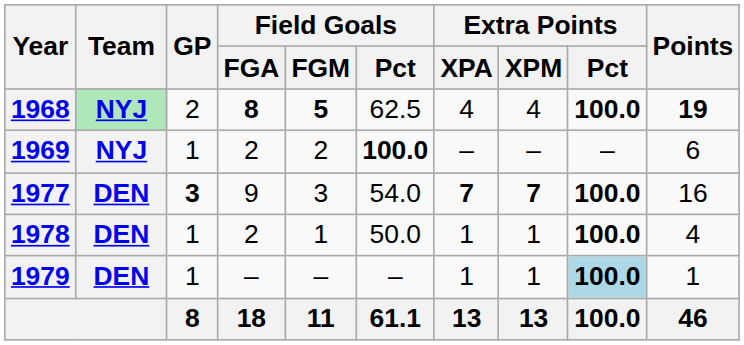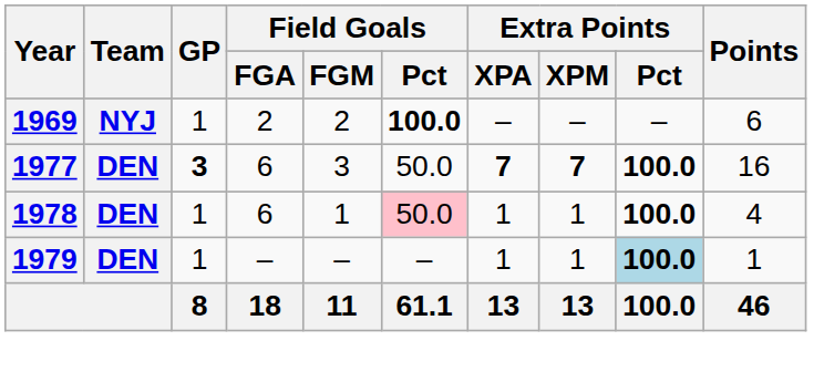 <table class="wikitable" style="text-align:center;">
 <tr>
 <th rowspan="2">Year</th>
 <th rowspan="2">Team</th>
 <th rowspan="2">GP</th>
 <th colspan="3">Field Goals</th>
 <th colspan="3">Extra Points</th>
 <th rowspan="2">Points</th>
 </tr>
 <tr>
 <th>FGA</th>
 <th>FGM</th>
 <th>Pct</th>
 <th>XPA</th>
 <th>XPM</th>
 <th>Pct</th>
 </tr>
 <tr>
-<th><a href='#'>1968</a></th>
-<th style="background:#afe6ba; width:3em;"><a href='#'>NYJ</a></th>
-<td>2</td>
-<td><strong>8</strong></td>
-<td><strong>5</strong></td>
-<td>62.5</td>
-<td>4</td>
-<td>4</td>
-<td><strong>100.0</strong></td>
-<td><strong>19</strong></td>
-</tr>
-<tr>
 <th><a href='#'>1969</a></th>
 <th><a href='#'>NYJ</a></th>
 <td>1</td>
 <td>2</td>
 <td>2</td>
 <td><strong>100.0</strong></td>
 <td>–</td>
 <td>–</td>
 <td>–</td>
 <td>6</td>
 </tr>
 <tr>
 <th><a href='#'>1977</a></th>
 <th><a href='#'>DEN</a></th>
 <td><strong>3</strong></td>
-<td>9</td>
+<td>6</td>
 <td>3</td>
-<td>54.0</td>
+<td>50.0</td>
 <td><strong>7</strong></td>
 <td><strong>7</strong></td>
 <td><strong>100.0</strong></td>
 <td>16</td>
 </tr>
 <tr>
 <th><a href='#'>1978</a></th>
 <th><a href='#'>DEN</a></th>
 <td>1</td>
-<td>2</td>
+<td>6</td>
 <td>1</td>
-<td>50.0</td>
+<td style="background: pink;">50.0</td>
 <td>1</td>
 <td>1</td>
 <td><strong>100.0</strong></td>
 <td>4</td>
 </tr>
 <tr>
 <th><a href='#'>1979</a></th>
 <th><a href='#'>DEN</a></th>
 <td>1</td>
 <td>–</td>
 <td>–</td>
 <td>–</td>
 <td>1</td>
 <td>1</td>
 <td style="background: lightblue;"><strong>100.0</strong></td>
 <td>1</td>
 </tr>
 <tr>
 <th colspan="2"></th>
 <th>8</th>
 <th>18</th>
 <th>11</th>
 <th>61.1</th>
 <th>13</th>
 <th>13</th>
 <th>100.0</th>
 <th>46</th>
 </tr>
 </table>
